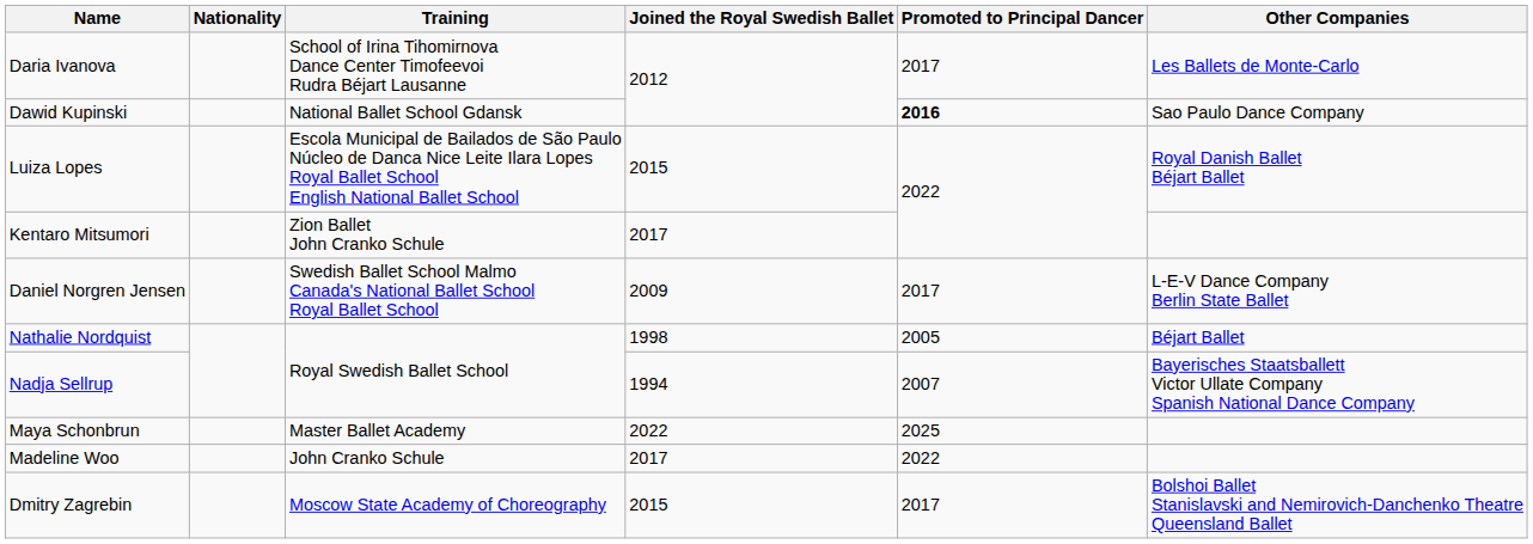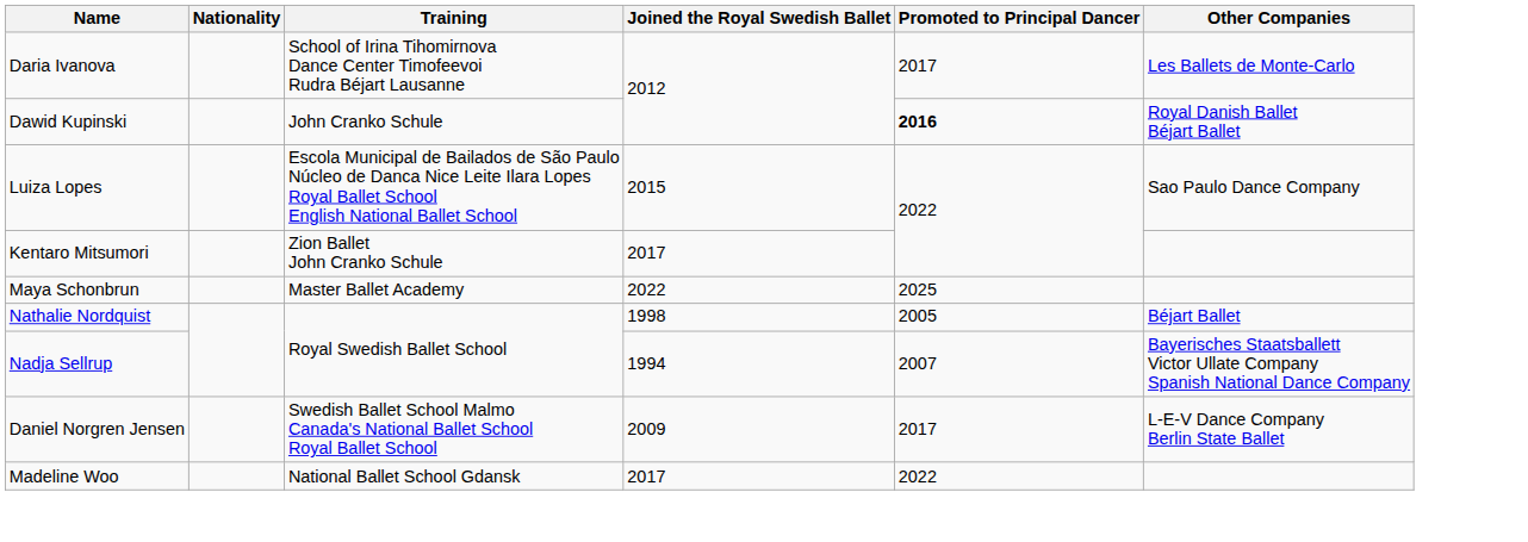 <table class="wikitable">
 <tr>
 <th>Name</th>
 <th>Nationality</th>
 <th>Training</th>
 <th>Joined the Royal Swedish Ballet</th>
 <th>Promoted to Principal Dancer</th>
 <th>Other Companies</th>
 </tr>
 <tr>
 <td>Daria Ivanova</td>
 <td></td>
 <td>School of Irina Tihomirnova<br>Dance Center Timofeevoi<br>Rudra Béjart Lausanne</td>
 <td rowspan="2">2012</td>
 <td>2017</td>
 <td><a href='#'>Les Ballets de Monte-Carlo</a></td>
 </tr>
 <tr>
 <td>Dawid Kupinski</td>
 <td></td>
-<td>National Ballet School Gdansk</td>
+<td>John Cranko Schule</td>
 <td><strong>2016</strong></td>
-<td>Sao Paulo Dance Company</td>
+<td><a href='#'>Royal Danish Ballet</a><br><a href='#'>Béjart Ballet</a></td>
 </tr>
 <tr>
 <td>Luiza Lopes</td>
 <td></td>
 <td>Escola Municipal de Bailados de São Paulo<br>Núcleo de Danca Nice Leite Ilara Lopes<br><a href='#'>Royal Ballet School</a><br><a href='#'>English National Ballet School</a></td>
 <td>2015</td>
 <td rowspan="2">2022</td>
-<td><a href='#'>Royal Danish Ballet</a><br><a href='#'>Béjart Ballet</a></td>
+<td>Sao Paulo Dance Company</td>
 </tr>
 <tr>
 <td>Kentaro Mitsumori</td>
 <td></td>
 <td>Zion Ballet<br>John Cranko Schule</td>
 <td>2017</td>
 <td></td>
 </tr>
 <tr>
-<td>Daniel Norgren Jensen</td>
+<td>Maya Schonbrun</td>
 <td></td>
-<td>Swedish Ballet School Malmo<br><a href='#'>Canada's National Ballet School</a><br><a href='#'>Royal Ballet School</a></td>
-<td>2009</td>
-<td>2017</td>
-<td>L-E-V Dance Company<br><a href='#'>Berlin State Ballet</a></td>
+<td>Master Ballet Academy</td>
+<td>2022</td>
+<td>2025</td>
+<td></td>
 </tr>
 <tr>
 <td><a href='#'>Nathalie Nordquist</a></td>
 <td rowspan="2"></td>
 <td rowspan="2">Royal Swedish Ballet School</td>
 <td>1998</td>
 <td>2005</td>
 <td><a href='#'>Béjart Ballet</a></td>
 </tr>
 <tr>
 <td><a href='#'>Nadja Sellrup</a></td>
 <td>1994</td>
 <td>2007</td>
 <td><a href='#'>Bayerisches Staatsballett</a><br>Victor Ullate Company<br><a href='#'>Spanish National Dance Company</a></td>
 </tr>
 <tr>
-<td>Maya Schonbrun</td>
+<td>Daniel Norgren Jensen</td>
 <td></td>
-<td>Master Ballet Academy</td>
-<td>2022</td>
-<td>2025</td>
-<td></td>
+<td>Swedish Ballet School Malmo<br><a href='#'>Canada's National Ballet School</a><br><a href='#'>Royal Ballet School</a></td>
+<td>2009</td>
+<td>2017</td>
+<td>L-E-V Dance Company<br><a href='#'>Berlin State Ballet</a></td>
 </tr>
 <tr>
 <td>Madeline Woo</td>
 <td></td>
-<td>John Cranko Schule</td>
+<td>National Ballet School Gdansk</td>
 <td>2017</td>
 <td>2022</td>
 <td></td>
 </tr>
-<tr>
-<td>Dmitry Zagrebin</td>
-<td></td>
-<td><a href='#'>Moscow State Academy of Choreography</a></td>
-<td>2015</td>
-<td>2017</td>
-<td><a href='#'>Bolshoi Ballet</a><br><a href='#'>Stanislavski and Nemirovich-Danchenko Theatre</a><br><a href='#'>Queensland Ballet</a></td>
-</tr>
 </table>
